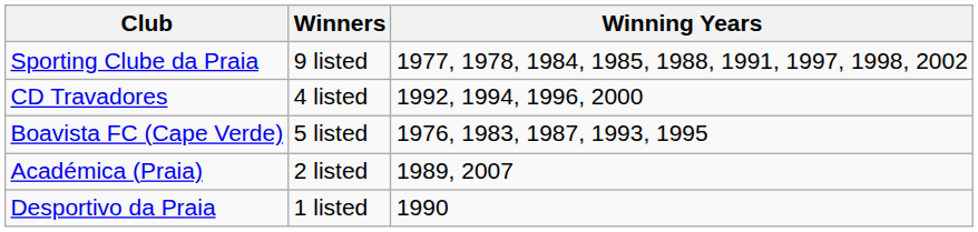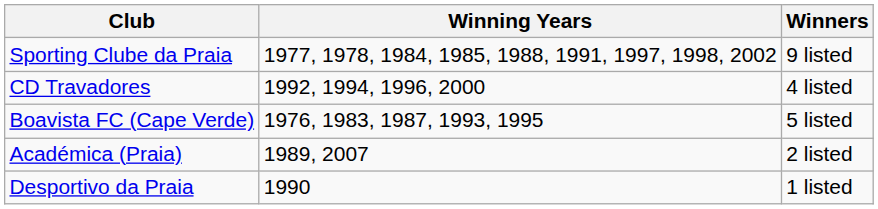 <table class="wikitable">
 <tr>
 <th>Club</th>
+<th>Winning Years</th>
 <th>Winners</th>
-<th>Winning Years</th>
 </tr>
 <tr>
 <td><a href='#'>Sporting Clube da Praia</a></td>
+<td>1977, 1978, 1984, 1985, 1988, 1991, 1997, 1998, 2002</td>
 <td>9 listed</td>
-<td>1977, 1978, 1984, 1985, 1988, 1991, 1997, 1998, 2002</td>
 </tr>
 <tr>
 <td><a href='#'>CD Travadores</a></td>
+<td>1992, 1994, 1996, 2000</td>
 <td>4 listed</td>
-<td>1992, 1994, 1996, 2000</td>
 </tr>
 <tr>
 <td><a href='#'>Boavista FC (Cape Verde)</a></td>
+<td>1976, 1983, 1987, 1993, 1995</td>
 <td>5 listed</td>
-<td>1976, 1983, 1987, 1993, 1995</td>
 </tr>
 <tr>
 <td><a href='#'>Académica (Praia)</a></td>
+<td>1989, 2007</td>
 <td>2 listed</td>
-<td>1989, 2007</td>
 </tr>
 <tr>
 <td><a href='#'>Desportivo da Praia</a></td>
+<td>1990</td>
 <td>1 listed</td>
-<td>1990</td>
 </tr>
 </table>
